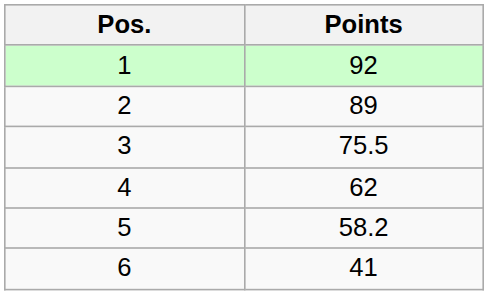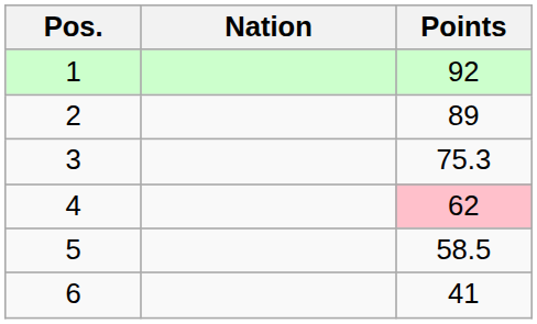 <table class="wikitable gauche" cellspacing="1" style="width:300px;">
 <tr style="background:#efefef; text-align:center;">
 <th style="width:70px;">Pos.</th>
+<th>Nation</th>
 <th style="width:70px;">Points</th>
 </tr>
 <tr style="vertical-align:top; text-align:center; background:#ccffcc;">
 <td>1</td>
+<td style="text-align:left;"></td>
 <td>92</td>
 </tr>
 <tr style="vertical-align:top; text-align:center;">
 <td>2</td>
+<td style="text-align:left;"></td>
 <td>89</td>
 </tr>
 <tr style="vertical-align:top; text-align:center;">
 <td>3</td>
-<td>75.5</td>
+<td style="text-align:left;"></td>
+<td>75.3</td>
 </tr>
 <tr style="vertical-align:top; text-align:center;">
 <td>4</td>
-<td>62</td>
+<td style="text-align:left;"></td>
+<td style="background: pink;">62</td>
 </tr>
 <tr style="vertical-align:top; text-align:center;">
 <td>5</td>
-<td>58.2</td>
+<td style="text-align:left;"></td>
+<td>58.5</td>
 </tr>
 <tr style="vertical-align:top; text-align:center;">
 <td>6</td>
+<td style="text-align:left;"></td>
 <td>41</td>
 </tr>
 </table>
